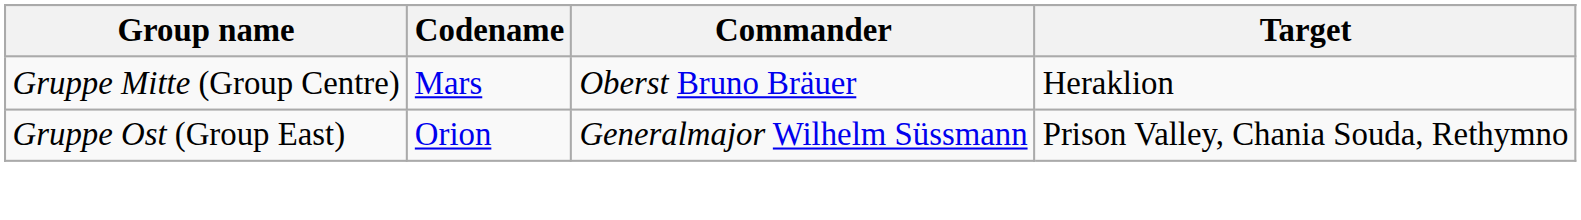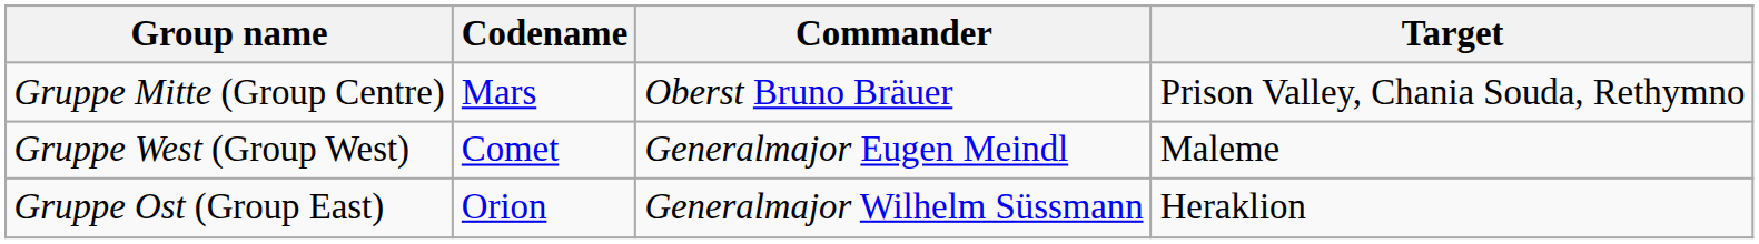 <table class="wikitable">
 <tr>
 </tr>
 <tr>
 <th>Group name</th>
 <th>Codename</th>
 <th>Commander</th>
 <th>Target</th>
 </tr>
 <tr>
 <td><em>Gruppe Mitte</em> (Group Centre)</td>
 <td><a href='#'>Mars</a></td>
 <td><em>Oberst</em> <a href='#'>Bruno Bräuer</a></td>
-<td>Heraklion</td>
+<td>Prison Valley, Chania Souda, Rethymno</td>
+</tr>
+<tr>
+<td><em>Gruppe West</em> (Group West)</td>
+<td><a href='#'>Comet</a></td>
+<td><em>Generalmajor</em> <a href='#'>Eugen Meindl</a></td>
+<td>Maleme</td>
 </tr>
 <tr>
 <td><em>Gruppe Ost</em> (Group East)</td>
 <td><a href='#'>Orion</a></td>
 <td><em>Generalmajor</em> <a href='#'>Wilhelm Süssmann</a></td>
-<td>Prison Valley, Chania Souda, Rethymno</td>
+<td>Heraklion</td>
 </tr>
 </table>
